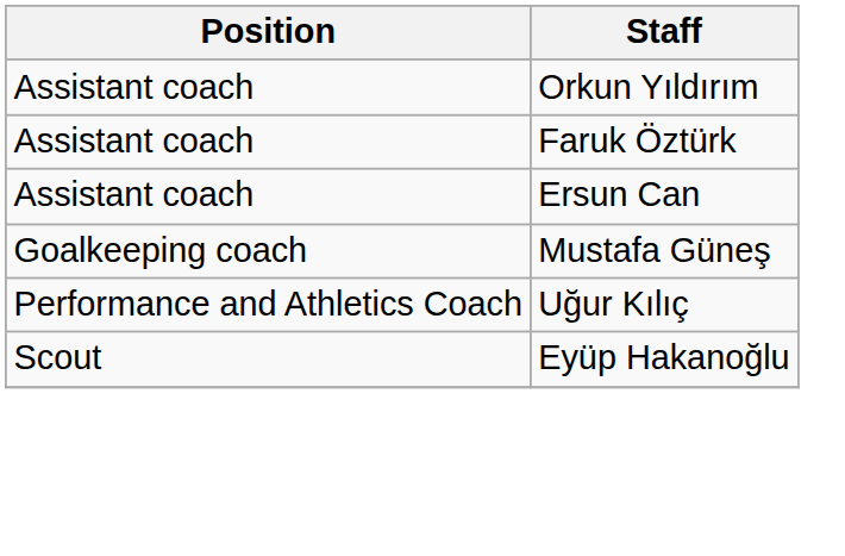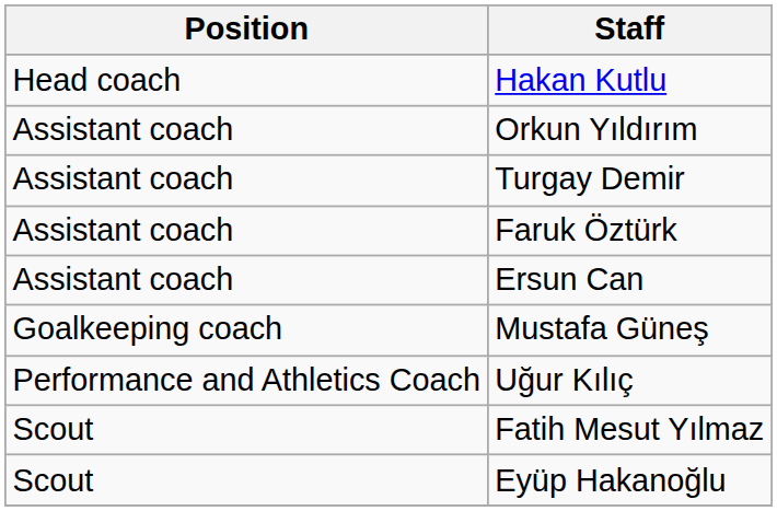 <table class="wikitable sortable" style="text-align: left">
 <tr>
 <th>Position</th>
 <th>Staff</th>
 </tr>
 <tr>
+<td style="text-align:left">Head coach</td>
+<td> <a href='#'>Hakan Kutlu</a></td>
+</tr>
+<tr>
 <td style="text-align:left">Assistant coach</td>
 <td> Orkun Yıldırım</td>
+</tr>
+<tr>
+<td style="text-align:left">Assistant coach</td>
+<td> Turgay Demir</td>
 </tr>
 <tr>
 <td style="text-align:left">Assistant coach</td>
 <td> Faruk Öztürk</td>
 </tr>
 <tr>
 <td style="text-align:left">Assistant coach</td>
 <td> Ersun Can</td>
 </tr>
 <tr>
 <td style="text-align:left">Goalkeeping coach</td>
 <td> Mustafa Güneş</td>
 </tr>
 <tr>
 <td style="text-align:left">Performance and Athletics Coach</td>
 <td> Uğur Kılıç</td>
 </tr>
 <tr>
 <td style="text-align:left">Scout</td>
+<td> Fatih Mesut Yılmaz</td>
+</tr>
+<tr>
+<td style="text-align:left">Scout</td>
 <td> Eyüp Hakanoğlu</td>
 </tr>
 <tr>
 </tr>
 </table>
